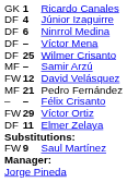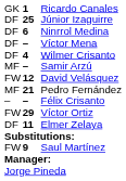 <table style = "font-size: 90%" cellspacing = "0" cellpadding = "0">
 <tr>
 <td colspan = 4></td>
 </tr>
 <tr>
 <th style="width:25px;"></th>
 <th style="width:25px;"></th>
 </tr>
 <tr>
 <td>GK</td>
 <td><strong>1</strong></td>
 <td> <a href='#'>Ricardo Canales</a></td>
 </tr>
 <tr>
 <td>DF</td>
-<td><strong>4</strong></td>
+<td><strong>25</strong></td>
 <td> <a href='#'>Júnior Izaguirre</a></td>
 <td></td>
 <td></td>
 </tr>
 <tr>
 <td>DF</td>
 <td><strong>6</strong></td>
 <td> <a href='#'>Ninrrol Medina</a></td>
 </tr>
 <tr>
 <td>DF</td>
 <td><strong>–</strong></td>
 <td> <a href='#'>Víctor Mena</a></td>
 </tr>
 <tr>
 <td>DF</td>
-<td><strong>25</strong></td>
+<td><strong>4</strong></td>
 <td> <a href='#'>Wilmer Crisanto</a></td>
 <td></td>
 <td></td>
 </tr>
 <tr>
 <td>MF</td>
 <td><strong>–</strong></td>
 <td> <a href='#'>Samir Arzú</a></td>
 </tr>
 <tr>
 <td>FW</td>
 <td><strong>12</strong></td>
 <td> <a href='#'>David Velásquez</a></td>
 </tr>
 <tr>
 <td>MF</td>
 <td><strong>21</strong></td>
 <td> Pedro Fernández</td>
 <td></td>
 <td></td>
 </tr>
 <tr>
 <td>–</td>
 <td><strong>–</strong></td>
 <td> <a href='#'>Félix Crisanto</a></td>
 <td></td>
 <td></td>
 </tr>
 <tr>
 <td>FW</td>
 <td><strong>29</strong></td>
 <td> <a href='#'>Víctor Ortiz</a></td>
 </tr>
 <tr>
 <td>DF</td>
 <td><strong>11</strong></td>
 <td> <a href='#'>Elmer Zelaya</a></td>
 <td></td>
 <td></td>
 </tr>
 <tr>
 <td colspan = 3><strong>Substitutions:</strong></td>
 </tr>
 <tr>
 <td>FW</td>
 <td><strong>9</strong></td>
 <td> <a href='#'>Saul Martínez</a></td>
 <td></td>
 <td></td>
 </tr>
 <tr>
 <td colspan = 3><strong>Manager:</strong></td>
 </tr>
 <tr>
 <td colspan = 3> <a href='#'>Jorge Pineda</a></td>
 </tr>
 </table>
